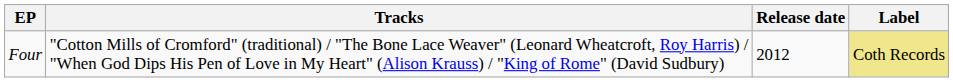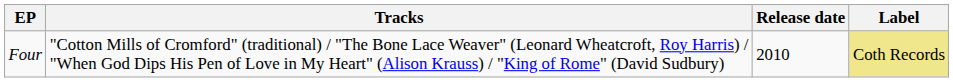 <table class="wikitable">
 <tr>
 <th>EP</th>
 <th>Tracks</th>
 <th>Release date</th>
 <th>Label</th>
 </tr>
 <tr>
 <td><em>Four</em></td>
 <td>"Cotton Mills of Cromford" (traditional) / "The Bone Lace Weaver" (Leonard Wheatcroft, <a href='#'>Roy Harris</a>) /<br> "When God Dips His Pen of Love in My Heart" (<a href='#'>Alison Krauss</a>) / "<a href='#'>King of Rome</a>" (David Sudbury)</td>
-<td>2012</td>
+<td>2010</td>
 <td style="background: khaki;">Coth Records</td>
 </tr>
 </table>
